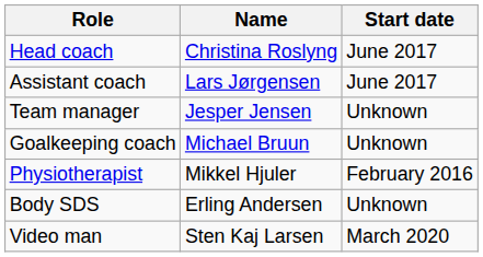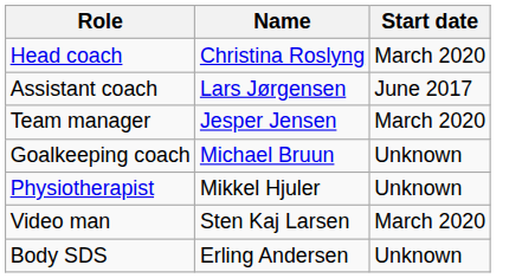 <table class="wikitable">
 <tr>
 <th>Role</th>
 <th>Name</th>
 <th>Start date</th>
 </tr>
 <tr>
 <td><a href='#'>Head coach</a></td>
 <td>  <a href='#'>Christina Roslyng</a></td>
-<td>June 2017</td>
+<td>March 2020</td>
 </tr>
 <tr>
 <td>Assistant coach</td>
 <td> <a href='#'>Lars Jørgensen</a></td>
 <td>June 2017</td>
 </tr>
 <tr>
 <td>Team manager</td>
 <td> <a href='#'>Jesper Jensen</a></td>
-<td>Unknown</td>
+<td>March 2020</td>
 </tr>
 <tr>
 <td>Goalkeeping coach</td>
 <td> <a href='#'>Michael Bruun</a></td>
 <td>Unknown</td>
 </tr>
 <tr>
 <td><a href='#'>Physiotherapist</a></td>
 <td> Mikkel Hjuler</td>
-<td>February 2016</td>
-</tr>
-<tr>
-<td>Body SDS</td>
-<td> Erling Andersen</td>
 <td>Unknown</td>
 </tr>
 <tr>
 <td>Video man</td>
 <td> Sten Kaj Larsen</td>
 <td>March 2020</td>
 </tr>
+<tr>
+<td>Body SDS</td>
+<td> Erling Andersen</td>
+<td>Unknown</td>
+</tr>
 </table>
